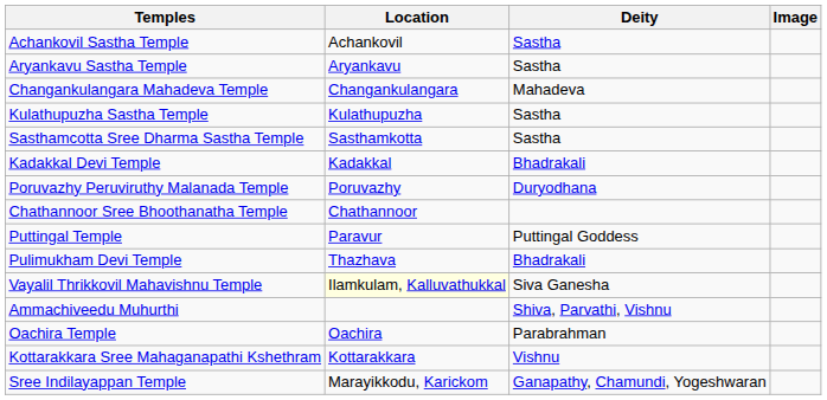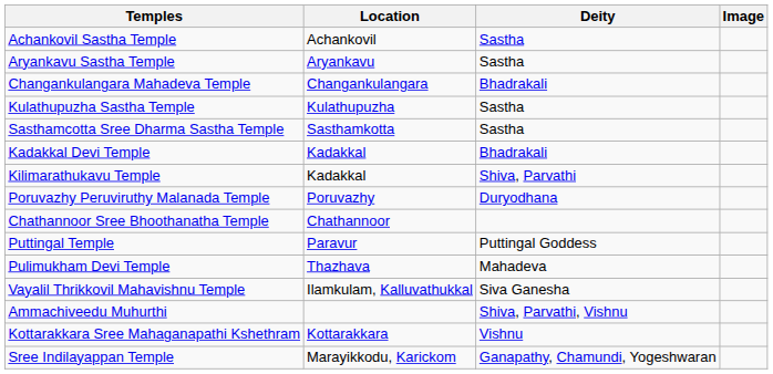 <table class="wikitable sortable">
 <tr>
 <th>Temples</th>
 <th>Location</th>
 <th>Deity</th>
 <th>Image</th>
 </tr>
 <tr>
 <td><a href='#'>Achankovil Sastha Temple</a></td>
 <td>Achankovil</td>
 <td><a href='#'>Sastha</a></td>
 <td></td>
 </tr>
 <tr>
 <td><a href='#'>Aryankavu Sastha Temple</a></td>
 <td><a href='#'>Aryankavu</a></td>
 <td>Sastha</td>
 <td></td>
 </tr>
 <tr>
 <td><a href='#'>Changankulangara Mahadeva Temple</a></td>
 <td><a href='#'>Changankulangara</a></td>
-<td>Mahadeva</td>
+<td><a href='#'>Bhadrakali</a></td>
 <td></td>
 </tr>
 <tr>
 <td><a href='#'>Kulathupuzha Sastha Temple</a></td>
 <td><a href='#'>Kulathupuzha</a></td>
 <td>Sastha</td>
 <td></td>
 </tr>
 <tr>
 <td><a href='#'>Sasthamcotta Sree Dharma Sastha Temple</a></td>
 <td><a href='#'>Sasthamkotta</a></td>
 <td>Sastha</td>
 <td></td>
 </tr>
 <tr>
 <td><a href='#'>Kadakkal Devi Temple</a></td>
 <td><a href='#'>Kadakkal</a></td>
 <td><a href='#'>Bhadrakali</a></td>
 <td><br></td>
+</tr>
+<tr>
+<td><a href='#'>Kilimarathukavu Temple</a></td>
+<td>Kadakkal</td>
+<td><a href='#'>Shiva</a>, <a href='#'>Parvathi</a></td>
+<td></td>
 </tr>
 <tr>
 <td><a href='#'>Poruvazhy Peruviruthy Malanada Temple</a></td>
 <td><a href='#'>Poruvazhy</a></td>
 <td><a href='#'>Duryodhana</a></td>
 <td></td>
 </tr>
 <tr>
 <td><a href='#'>Chathannoor Sree Bhoothanatha Temple</a></td>
 <td><a href='#'>Chathannoor</a></td>
 <td></td>
 <td></td>
 </tr>
 <tr>
 <td><a href='#'>Puttingal Temple</a></td>
 <td><a href='#'> Paravur</a></td>
 <td>Puttingal Goddess</td>
 <td></td>
 </tr>
 <tr>
 <td><a href='#'>Pulimukham Devi Temple</a></td>
 <td><a href='#'>Thazhava</a></td>
-<td><a href='#'>Bhadrakali</a></td>
+<td>Mahadeva</td>
 <td></td>
 </tr>
 <tr>
 <td><a href='#'>Vayalil Thrikkovil Mahavishnu Temple</a></td>
-<td style="background: lightyellow;">Ilamkulam, <a href='#'>Kalluvathukkal</a></td>
+<td>Ilamkulam, <a href='#'>Kalluvathukkal</a></td>
 <td>Siva Ganesha</td>
 <td></td>
 </tr>
 <tr>
 <td><a href='#'>Ammachiveedu Muhurthi</a></td>
 <td></td>
 <td><a href='#'>Shiva</a>, <a href='#'>Parvathi</a>, <a href='#'>Vishnu</a></td>
-<td></td>
-</tr>
-<tr>
-<td><a href='#'>Oachira Temple</a></td>
-<td><a href='#'>Oachira</a></td>
-<td>Parabrahman</td>
 <td></td>
 </tr>
 <tr>
 <td><a href='#'>Kottarakkara Sree Mahaganapathi Kshethram</a></td>
 <td><a href='#'>Kottarakkara</a></td>
 <td><a href='#'>Vishnu</a></td>
 <td></td>
 </tr>
 <tr>
 <td><a href='#'>Sree Indilayappan Temple</a></td>
 <td>Marayikkodu, <a href='#'>Karickom</a></td>
 <td><a href='#'>Ganapathy</a>, <a href='#'>Chamundi</a>, Yogeshwaran</td>
 <td></td>
 </tr>
 </table>
